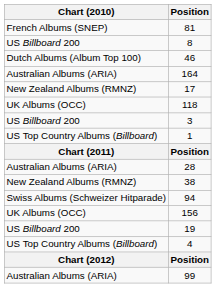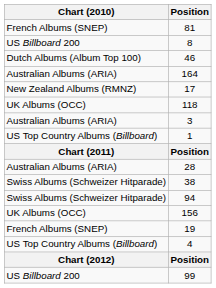 <table class="wikitable">
 <tr>
 <th>Chart (2010)</th>
 <th>Position</th>
 </tr>
 <tr>
 <td>French Albums (SNEP)</td>
 <td style="text-align:center;">81</td>
 </tr>
 <tr>
 <td>US <em>Billboard</em> 200</td>
 <td style="text-align:center;">8</td>
 </tr>
 <tr>
 <td>Dutch Albums (Album Top 100)</td>
 <td style="text-align:center;">46</td>
 </tr>
 <tr>
 <td>Australian Albums (ARIA)</td>
 <td style="text-align:center;">164</td>
 </tr>
 <tr>
 <td>New Zealand Albums (RMNZ)</td>
 <td style="text-align:center;">17</td>
 </tr>
 <tr>
 <td>UK Albums (OCC)</td>
 <td style="text-align:center;">118</td>
 </tr>
 <tr>
-<td>US <em>Billboard</em> 200</td>
+<td>Australian Albums (ARIA)</td>
 <td style="text-align:center;">3</td>
 </tr>
 <tr>
 <td>US Top Country Albums (<em>Billboard</em>)</td>
 <td style="text-align:center;">1</td>
 </tr>
 <tr>
 <th>Chart (2011)</th>
 <th>Position</th>
 </tr>
 <tr>
 <td>Australian Albums (ARIA)</td>
 <td style="text-align:center;">28</td>
 </tr>
 <tr>
-<td>New Zealand Albums (RMNZ)</td>
+<td>Swiss Albums (Schweizer Hitparade)</td>
 <td style="text-align:center;">38</td>
 </tr>
 <tr>
 <td>Swiss Albums (Schweizer Hitparade)</td>
 <td style="text-align:center;">94</td>
 </tr>
 <tr>
 <td>UK Albums (OCC)</td>
 <td style="text-align:center;">156</td>
 </tr>
 <tr>
-<td>US <em>Billboard</em> 200</td>
+<td>French Albums (SNEP)</td>
 <td style="text-align:center;">19</td>
 </tr>
 <tr>
 <td>US Top Country Albums (<em>Billboard</em>)</td>
 <td style="text-align:center;">4</td>
 </tr>
 <tr>
 <th>Chart (2012)</th>
 <th>Position</th>
 </tr>
 <tr>
-<td>Australian Albums (ARIA)</td>
+<td>US <em>Billboard</em> 200</td>
 <td style="text-align:center;">99</td>
 </tr>
 </table>
